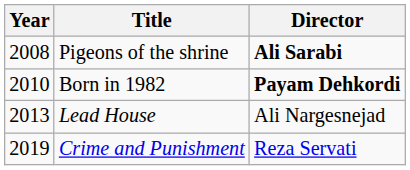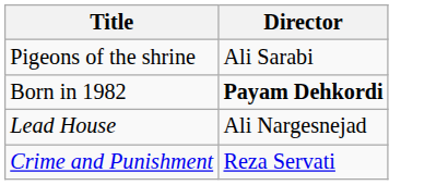 <table class="wikitable sortable">
 <tr>
-<th>Year</th>
 <th>Title</th>
 <th>Director</th>
 </tr>
 <tr>
-<td>2008</td>
 <td>Pigeons of the shrine</td>
-<td><strong>Ali Sarabi</strong></td>
+<td>Ali Sarabi</td>
 </tr>
 <tr>
-<td>2010</td>
 <td>Born in 1982</td>
 <td><strong>Payam Dehkordi</strong></td>
 </tr>
 <tr>
-<td>2013</td>
 <td><em>Lead House</em></td>
 <td>Ali Nargesnejad</td>
 </tr>
 <tr>
-<td>2019</td>
 <td><em><a href='#'>Crime and Punishment</a></em></td>
 <td><a href='#'>Reza Servati</a></td>
 </tr>
 </table>
